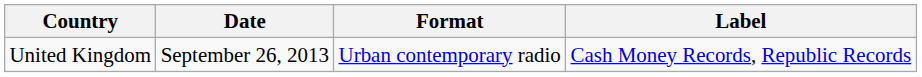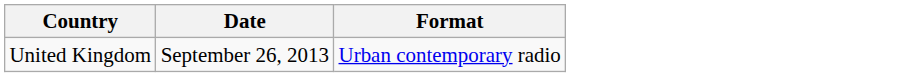 <table class="wikitable">
 <tr>
 <th>Country</th>
 <th>Date</th>
 <th>Format</th>
-<th>Label</th>
 </tr>
 <tr>
 <td>United Kingdom</td>
 <td>September 26, 2013</td>
 <td><a href='#'>Urban contemporary</a> radio</td>
-<td><a href='#'>Cash Money Records</a>, <a href='#'>Republic Records</a></td>
 </tr>
 </table>
